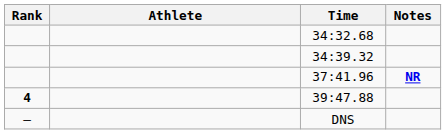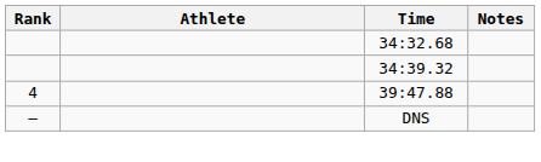 <table class="wikitable sortable" style="text-align:center">
 <tr>
 <th width=40>Rank</th>
 <th width=250>Athlete</th>
 <th width=80>Time</th>
 <th width=50>Notes</th>
 </tr>
 <tr>
 <td></td>
 <td align=left></td>
 <td>34:32.68</td>
 <td></td>
 </tr>
 <tr>
 <td></td>
 <td align=left></td>
 <td>34:39.32</td>
 <td></td>
 </tr>
 <tr>
-<td></td>
-<td align=left></td>
-<td>37:41.96</td>
-<td><strong><a href='#'>NR</a></strong></td>
-</tr>
-<tr>
-<td><strong>4</strong></td>
+<td>4</td>
 <td align=left></td>
 <td>39:47.88</td>
 <td></td>
 </tr>
 <tr>
 <td>—</td>
 <td align=left></td>
 <td>DNS</td>
 <td></td>
 </tr>
 </table>
